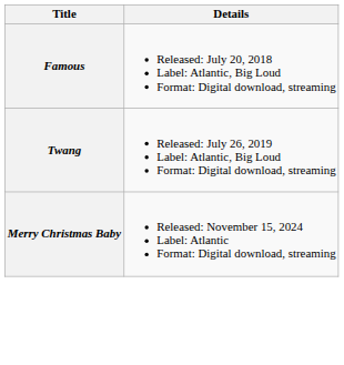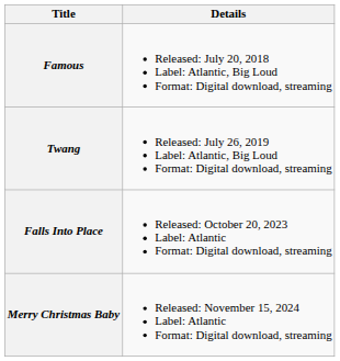 <table class="wikitable plainrowheaders">
 <tr>
 <th>Title</th>
 <th>Details</th>
 </tr>
 <tr>
 <th scope="row"><em>Famous</em></th>
 <td><br><ul><li>Released: July 20, 2018</li><li>Label: Atlantic, Big Loud</li><li>Format: Digital download, streaming</li></ul></td>
 </tr>
 <tr>
 <th scope="row"><em>Twang</em></th>
 <td><br><ul><li>Released: July 26, 2019</li><li>Label: Atlantic, Big Loud</li><li>Format: Digital download, streaming</li></ul></td>
 </tr>
 <tr>
+<th scope="row"><em>Falls Into Place</em></th>
+<td><br><ul><li>Released: October 20, 2023</li><li>Label: Atlantic</li><li>Format: Digital download, streaming</li></ul></td>
+</tr>
+<tr>
 <th scope="row"><em>Merry Christmas Baby</em></th>
 <td><br><ul><li>Released: November 15, 2024</li><li>Label: Atlantic</li><li>Format: Digital download, streaming</li></ul></td>
 </tr>
 </table>
